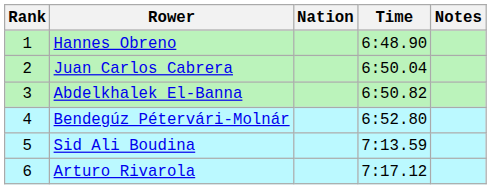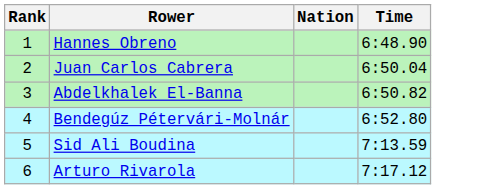 <table class="wikitable sortable" style="text-align:center">
 <tr>
 <th>Rank</th>
 <th>Rower</th>
 <th>Nation</th>
 <th>Time</th>
-<th>Notes</th>
 </tr>
 <tr bgcolor=bbf3bb>
 <td>1</td>
 <td align=left><a href='#'>Hannes Obreno</a></td>
 <td align=left></td>
 <td>6:48.90</td>
-<td></td>
 </tr>
 <tr bgcolor=bbf3bb>
 <td>2</td>
 <td align=left><a href='#'>Juan Carlos Cabrera</a></td>
 <td align=left></td>
 <td>6:50.04</td>
-<td></td>
 </tr>
 <tr bgcolor=bbf3bb>
 <td>3</td>
 <td align=left><a href='#'>Abdelkhalek El-Banna</a></td>
 <td align=left></td>
 <td>6:50.82</td>
-<td></td>
 </tr>
 <tr bgcolor=bbf9ff>
 <td>4</td>
 <td align=left><a href='#'>Bendegúz Pétervári-Molnár</a></td>
 <td align=left></td>
 <td>6:52.80</td>
-<td></td>
 </tr>
 <tr bgcolor=bbf9ff>
 <td>5</td>
 <td align=left><a href='#'>Sid Ali Boudina</a></td>
 <td align=left></td>
 <td>7:13.59</td>
-<td></td>
 </tr>
 <tr bgcolor=bbf9ff>
 <td>6</td>
 <td align=left><a href='#'>Arturo Rivarola</a></td>
 <td align=left></td>
 <td>7:17.12</td>
-<td></td>
 </tr>
 </table>
